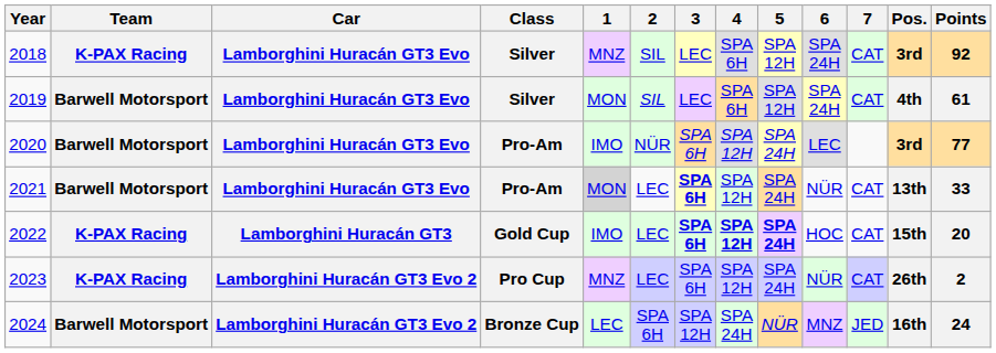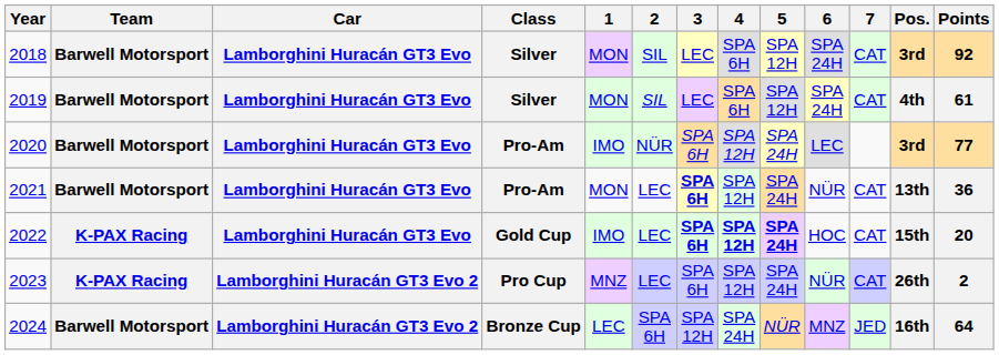 <table class="wikitable" border="1" style="text-align:center; font-size:85%;">
 <tr>
 <th>Year</th>
 <th>Team</th>
 <th>Car</th>
 <th>Class</th>
 <th>1</th>
 <th>2</th>
 <th>3</th>
 <th>4</th>
 <th>5</th>
 <th>6</th>
 <th>7</th>
 <th>Pos.</th>
 <th>Points</th>
 </tr>
 <tr>
 <td><a href='#'>2018</a></td>
-<th nowrap><a href='#'>K-PAX Racing</a></th>
+<th nowrap>Barwell Motorsport</th>
 <th nowrap><a href='#'>Lamborghini Huracán GT3 Evo</a></th>
 <th>Silver</th>
-<td style="background:#efcfff;"><a href='#'>MNZ</a><br></td>
+<td style="background:#efcfff;"><a href='#'>MON</a><br></td>
 <td style="background:#dfffdf;"><a href='#'>SIL</a><br></td>
 <td style="background:#ffffbf;"><a href='#'>LEC</a><br></td>
 <td style="background:#dfdfdf;"><a href='#'>SPA<br>6H</a><br></td>
 <td style="background:#ffffbf;"><a href='#'>SPA<br>12H</a><br></td>
 <td style="background:#dfdfdf;"><a href='#'>SPA<br>24H</a><br></td>
 <td style="background:#dfffdf;"><a href='#'>CAT</a><br></td>
 <th style="background:#ffdf9f;"><strong>3rd</strong></th>
 <th style="background:#ffdf9f;"><strong>92</strong></th>
 </tr>
 <tr>
 <td><a href='#'>2019</a></td>
 <th nowrap>Barwell Motorsport</th>
 <th nowrap><a href='#'>Lamborghini Huracán GT3 Evo</a></th>
 <th>Silver</th>
 <td style="background:#dfffdf;"><a href='#'>MON</a><br></td>
 <td style="background:#dfffdf;"><em><a href='#'>SIL</a></em><br></td>
 <td style="background:#efcfff;"><a href='#'>LEC</a><br></td>
 <td style="background:#ffdf9f;"><a href='#'>SPA<br>6H</a><br></td>
 <td style="background:#dfdfdf;"><a href='#'>SPA<br>12H</a><br></td>
 <td style="background:#ffffbf;"><a href='#'>SPA<br>24H</a><br></td>
 <td style="background:#dfffdf;"><a href='#'>CAT</a><br></td>
 <th>4th</th>
 <th>61</th>
 </tr>
 <tr>
 <td><a href='#'>2020</a></td>
 <th nowrap>Barwell Motorsport</th>
 <th nowrap><a href='#'>Lamborghini Huracán GT3 Evo</a></th>
 <th>Pro-Am</th>
 <td style="background:#dfffdf;"><a href='#'>IMO</a><br></td>
 <td style="background:#dfffdf;"><a href='#'>NÜR</a><br></td>
 <td style="background:#ffdf9f;"><em><a href='#'>SPA<br>6H</a></em><br></td>
 <td style="background:#dfdfdf;"><em><a href='#'>SPA<br>12H</a></em><br></td>
 <td style="background:#ffffbf;"><em><a href='#'>SPA<br>24H</a></em><br></td>
 <td style="background:#dfdfdf;"><a href='#'>LEC</a><br></td>
 <td></td>
 <th style="background:#ffdf9f;"><strong>3rd</strong></th>
 <th style="background:#ffdf9f;"><strong>77</strong></th>
 </tr>
 <tr>
 <td><a href='#'>2021</a></td>
 <th nowrap>Barwell Motorsport</th>
 <th nowrap><a href='#'>Lamborghini Huracán GT3 Evo</a></th>
 <th>Pro-Am</th>
-<td style="background: lightgrey;"><a href='#'>MON</a></td>
+<td><a href='#'>MON</a></td>
 <td><a href='#'>LEC</a></td>
 <td style="background:#ffffbf;"><strong><a href='#'>SPA<br>6H</a><br></strong></td>
 <td style="background:#dfffdf;"><a href='#'>SPA<br>12H</a><br></td>
 <td style="background:#ffdf9f;"><a href='#'>SPA<br>24H</a><br></td>
 <td><a href='#'>NÜR</a></td>
 <td><a href='#'>CAT</a></td>
 <th>13th</th>
-<th>33</th>
+<th>36</th>
 </tr>
 <tr>
 <td><a href='#'>2022</a></td>
 <th nowrap><a href='#'>K-PAX Racing</a></th>
-<th nowrap><a href='#'>Lamborghini Huracán GT3</a></th>
+<th nowrap><a href='#'>Lamborghini Huracán GT3 Evo</a></th>
 <th>Gold Cup</th>
 <td style="background:#dfffdf;"><a href='#'>IMO</a><br></td>
 <td style="background:#dfffdf;"><a href='#'>LEC</a><br></td>
 <td style="background:#dfffdf;"><strong><a href='#'>SPA<br>6H</a></strong><br></td>
 <td style="background:#dfffdf;"><strong><a href='#'>SPA<br>12H</a></strong><br></td>
 <td style="background:#efcfff;"><strong><a href='#'>SPA<br>24H</a></strong><br></td>
 <td><a href='#'>HOC</a></td>
 <td><a href='#'>CAT</a></td>
 <th>15th</th>
 <th>20</th>
 </tr>
 <tr>
 <td><a href='#'>2023</a></td>
 <th nowrap><a href='#'>K-PAX Racing</a></th>
 <th nowrap><a href='#'>Lamborghini Huracán GT3 Evo 2</a></th>
 <th>Pro Cup</th>
 <td style="background:#efcfff;"><a href='#'>MNZ</a><br></td>
 <td style="background:#cfcfff;"><a href='#'>LEC</a><br></td>
 <td style="background:#cfcfff;"><a href='#'>SPA<br>6H</a><br></td>
 <td style="background:#cfcfff;"><a href='#'>SPA<br>12H</a><br></td>
 <td style="background:#cfcfff;"><a href='#'>SPA<br>24H</a><br></td>
 <td style="background:#dfffdf;"><a href='#'>NÜR</a><br></td>
 <td style="background:#cfcfff;"><a href='#'>CAT</a><br></td>
 <th>26th</th>
 <th>2</th>
 </tr>
 <tr>
 <td><a href='#'>2024</a></td>
 <th>Barwell Motorsport</th>
 <th nowrap><a href='#'>Lamborghini Huracán GT3 Evo 2</a></th>
 <th>Bronze Cup</th>
 <td style="background:#DFFFDF;"><a href='#'>LEC</a><br></td>
 <td style="background:#CFCFFF"><a href='#'>SPA<br>6H</a><br></td>
 <td style="background:#CFCFFF"><a href='#'>SPA<br>12H</a><br></td>
 <td style="background:#DFFFDF"><a href='#'>SPA<br>24H</a><br></td>
 <td style="background:#FFDF9F;"><em><a href='#'>NÜR</a></em><br></td>
 <td style="background:#EFCFFF;"><a href='#'>MNZ</a><br></td>
 <td style="background:#DFFFDF;"><a href='#'>JED</a><br></td>
 <th>16th</th>
-<th>24</th>
+<th>64</th>
 </tr>
 </table>
